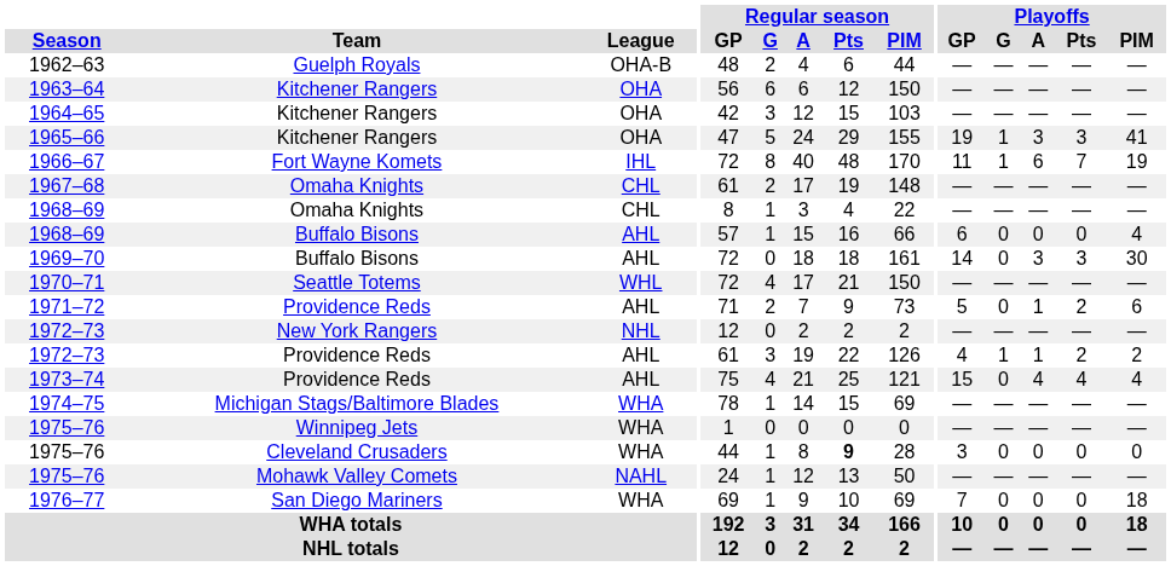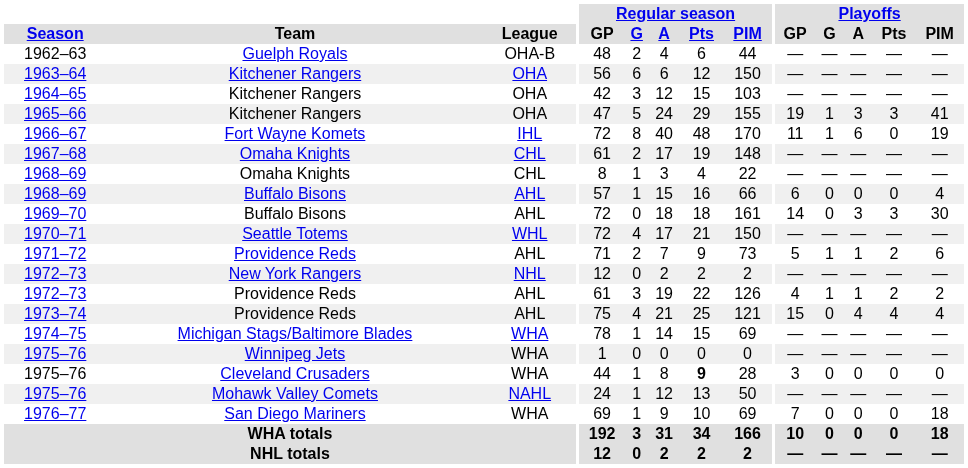 <table border="0" cellpadding="1" cellspacing="0" style="text-align:center; width:60em">
 <tr bgcolor="#e0e0e0">
 <th colspan="3" bgcolor="#ffffff"></th>
 <th rowspan="100" bgcolor="#ffffff"></th>
 <th colspan="5"><a href='#'>Regular season</a></th>
 <th rowspan="100" bgcolor="#ffffff"></th>
 <th colspan="5"><a href='#'>Playoffs</a></th>
 </tr>
 <tr bgcolor="#e0e0e0">
 <th><a href='#'>Season</a></th>
 <th>Team</th>
 <th>League</th>
 <th>GP</th>
 <th><a href='#'>G</a></th>
 <th><a href='#'>A</a></th>
 <th><a href='#'>Pts</a></th>
 <th><a href='#'>PIM</a></th>
 <th>GP</th>
 <th>G</th>
 <th>A</th>
 <th>Pts</th>
 <th>PIM</th>
 </tr>
 <tr>
 <td>1962–63</td>
 <td><a href='#'>Guelph Royals</a></td>
 <td>OHA-B</td>
 <td>48</td>
 <td>2</td>
 <td>4</td>
 <td>6</td>
 <td>44</td>
 <td>—</td>
 <td>—</td>
 <td>—</td>
 <td>—</td>
 <td>—</td>
 </tr>
 <tr bgcolor="#f0f0f0">
 <td><a href='#'>1963–64</a></td>
 <td><a href='#'>Kitchener Rangers</a></td>
 <td><a href='#'>OHA</a></td>
 <td>56</td>
 <td>6</td>
 <td>6</td>
 <td>12</td>
 <td>150</td>
 <td>—</td>
 <td>—</td>
 <td>—</td>
 <td>—</td>
 <td>—</td>
 </tr>
 <tr>
 <td><a href='#'>1964–65</a></td>
 <td>Kitchener Rangers</td>
 <td>OHA</td>
 <td>42</td>
 <td>3</td>
 <td>12</td>
 <td>15</td>
 <td>103</td>
 <td>—</td>
 <td>—</td>
 <td>—</td>
 <td>—</td>
 <td>—</td>
 </tr>
 <tr bgcolor="#f0f0f0">
 <td><a href='#'>1965–66</a></td>
 <td>Kitchener Rangers</td>
 <td>OHA</td>
 <td>47</td>
 <td>5</td>
 <td>24</td>
 <td>29</td>
 <td>155</td>
 <td>19</td>
 <td>1</td>
 <td>3</td>
 <td>3</td>
 <td>41</td>
 </tr>
 <tr>
 <td><a href='#'>1966–67</a></td>
 <td><a href='#'>Fort Wayne Komets</a></td>
 <td><a href='#'>IHL</a></td>
 <td>72</td>
 <td>8</td>
 <td>40</td>
 <td>48</td>
 <td>170</td>
 <td>11</td>
 <td>1</td>
 <td>6</td>
-<td>7</td>
+<td>0</td>
 <td>19</td>
 </tr>
 <tr bgcolor="#f0f0f0">
 <td><a href='#'>1967–68</a></td>
 <td><a href='#'>Omaha Knights</a></td>
 <td><a href='#'>CHL</a></td>
 <td>61</td>
 <td>2</td>
 <td>17</td>
 <td>19</td>
 <td>148</td>
 <td>—</td>
 <td>—</td>
 <td>—</td>
 <td>—</td>
 <td>—</td>
 </tr>
 <tr>
 <td><a href='#'>1968–69</a></td>
 <td>Omaha Knights</td>
 <td>CHL</td>
 <td>8</td>
 <td>1</td>
 <td>3</td>
 <td>4</td>
 <td>22</td>
 <td>—</td>
 <td>—</td>
 <td>—</td>
 <td>—</td>
 <td>—</td>
 </tr>
 <tr bgcolor="#f0f0f0">
 <td><a href='#'>1968–69</a></td>
 <td><a href='#'>Buffalo Bisons</a></td>
 <td><a href='#'>AHL</a></td>
 <td>57</td>
 <td>1</td>
 <td>15</td>
 <td>16</td>
 <td>66</td>
 <td>6</td>
 <td>0</td>
 <td>0</td>
 <td>0</td>
 <td>4</td>
 </tr>
 <tr>
 <td><a href='#'>1969–70</a></td>
 <td>Buffalo Bisons</td>
 <td>AHL</td>
 <td>72</td>
 <td>0</td>
 <td>18</td>
 <td>18</td>
 <td>161</td>
 <td>14</td>
 <td>0</td>
 <td>3</td>
 <td>3</td>
 <td>30</td>
 </tr>
 <tr bgcolor="#f0f0f0">
 <td><a href='#'>1970–71</a></td>
 <td><a href='#'>Seattle Totems</a></td>
 <td><a href='#'>WHL</a></td>
 <td>72</td>
 <td>4</td>
 <td>17</td>
 <td>21</td>
 <td>150</td>
 <td>—</td>
 <td>—</td>
 <td>—</td>
 <td>—</td>
 <td>—</td>
 </tr>
 <tr>
 <td><a href='#'>1971–72</a></td>
 <td><a href='#'>Providence Reds</a></td>
 <td>AHL</td>
 <td>71</td>
 <td>2</td>
 <td>7</td>
 <td>9</td>
 <td>73</td>
 <td>5</td>
-<td>0</td>
+<td>1</td>
 <td>1</td>
 <td>2</td>
 <td>6</td>
 </tr>
 <tr bgcolor="#f0f0f0">
 <td><a href='#'>1972–73</a></td>
 <td><a href='#'>New York Rangers</a></td>
 <td><a href='#'>NHL</a></td>
 <td>12</td>
 <td>0</td>
 <td>2</td>
 <td>2</td>
 <td>2</td>
 <td>—</td>
 <td>—</td>
 <td>—</td>
 <td>—</td>
 <td>—</td>
 </tr>
 <tr>
 <td><a href='#'>1972–73</a></td>
 <td>Providence Reds</td>
 <td>AHL</td>
 <td>61</td>
 <td>3</td>
 <td>19</td>
 <td>22</td>
 <td>126</td>
 <td>4</td>
 <td>1</td>
 <td>1</td>
 <td>2</td>
 <td>2</td>
 </tr>
 <tr bgcolor="#f0f0f0">
 <td><a href='#'>1973–74</a></td>
 <td>Providence Reds</td>
 <td>AHL</td>
 <td>75</td>
 <td>4</td>
 <td>21</td>
 <td>25</td>
 <td>121</td>
 <td>15</td>
 <td>0</td>
 <td>4</td>
 <td>4</td>
 <td>4</td>
 </tr>
 <tr>
 <td><a href='#'>1974–75</a></td>
 <td><a href='#'>Michigan Stags/Baltimore Blades</a></td>
 <td><a href='#'>WHA</a></td>
 <td>78</td>
 <td>1</td>
 <td>14</td>
 <td>15</td>
 <td>69</td>
 <td>—</td>
 <td>—</td>
 <td>—</td>
 <td>—</td>
 <td>—</td>
 </tr>
 <tr bgcolor="#f0f0f0">
 <td><a href='#'>1975–76</a></td>
 <td><a href='#'>Winnipeg Jets</a></td>
 <td>WHA</td>
 <td>1</td>
 <td>0</td>
 <td>0</td>
 <td>0</td>
 <td>0</td>
 <td>—</td>
 <td>—</td>
 <td>—</td>
 <td>—</td>
 <td>—</td>
 </tr>
 <tr>
 <td>1975–76</td>
 <td><a href='#'>Cleveland Crusaders</a></td>
 <td>WHA</td>
 <td>44</td>
 <td>1</td>
 <td>8</td>
 <td><strong>9</strong></td>
 <td>28</td>
 <td>3</td>
 <td>0</td>
 <td>0</td>
 <td>0</td>
 <td>0</td>
 </tr>
 <tr bgcolor="#f0f0f0">
 <td><a href='#'>1975–76</a></td>
 <td><a href='#'>Mohawk Valley Comets</a></td>
 <td><a href='#'>NAHL</a></td>
 <td>24</td>
 <td>1</td>
 <td>12</td>
 <td>13</td>
 <td>50</td>
 <td>—</td>
 <td>—</td>
 <td>—</td>
 <td>—</td>
 <td>—</td>
 </tr>
 <tr>
 <td><a href='#'>1976–77</a></td>
 <td><a href='#'>San Diego Mariners</a></td>
 <td>WHA</td>
 <td>69</td>
 <td>1</td>
 <td>9</td>
 <td>10</td>
 <td>69</td>
 <td>7</td>
 <td>0</td>
 <td>0</td>
 <td>0</td>
 <td>18</td>
 </tr>
 <tr bgcolor="#e0e0e0">
 <th colspan="3">WHA totals</th>
 <th>192</th>
 <th>3</th>
 <th>31</th>
 <th>34</th>
 <th>166</th>
 <th>10</th>
 <th>0</th>
 <th>0</th>
 <th>0</th>
 <th>18</th>
 </tr>
 <tr bgcolor="#e0e0e0">
 <th colspan="3">NHL totals</th>
 <th>12</th>
 <th>0</th>
 <th>2</th>
 <th>2</th>
 <th>2</th>
 <th>—</th>
 <th>—</th>
 <th>—</th>
 <th>—</th>
 <th>—</th>
 </tr>
 </table>
